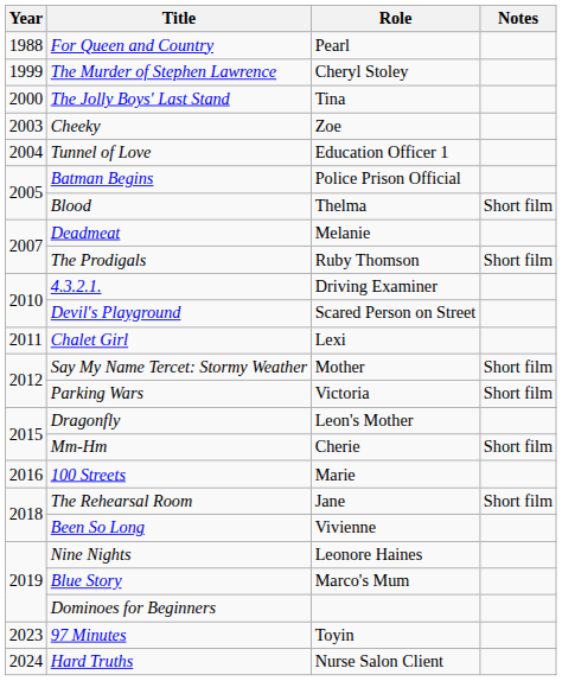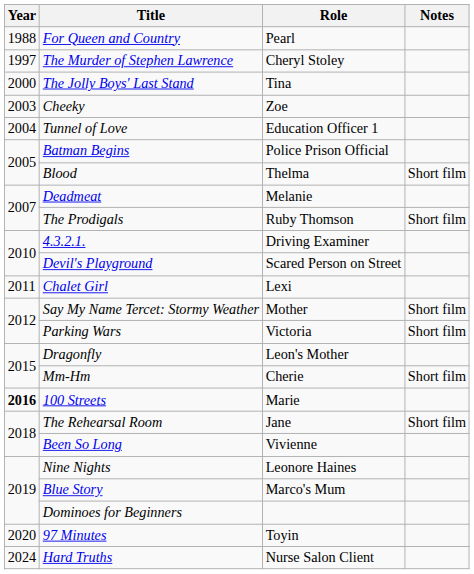 <table class="wikitable">
 <tr>
 <th>Year</th>
 <th>Title</th>
 <th>Role</th>
 <th>Notes</th>
 </tr>
 <tr>
 <td>1988</td>
 <td><em><a href='#'>For Queen and Country</a></em></td>
 <td>Pearl</td>
 <td></td>
 </tr>
 <tr>
-<td>1999</td>
+<td>1997</td>
 <td><em><a href='#'>The Murder of Stephen Lawrence</a></em></td>
 <td>Cheryl Stoley</td>
 <td></td>
 </tr>
 <tr>
 <td>2000</td>
 <td><em><a href='#'>The Jolly Boys' Last Stand</a></em></td>
 <td>Tina</td>
 <td></td>
 </tr>
 <tr>
 <td>2003</td>
 <td><em>Cheeky</em></td>
 <td>Zoe</td>
 <td></td>
 </tr>
 <tr>
 <td>2004</td>
 <td><em>Tunnel of Love</em></td>
 <td>Education Officer 1</td>
 <td></td>
 </tr>
 <tr>
 <td rowspan="2">2005</td>
 <td><em><a href='#'>Batman Begins</a></em></td>
 <td>Police Prison Official</td>
 <td></td>
 </tr>
 <tr>
 <td><em>Blood</em></td>
 <td>Thelma</td>
 <td>Short film</td>
 </tr>
 <tr>
 <td rowspan="2">2007</td>
 <td><em><a href='#'>Deadmeat</a></em></td>
 <td>Melanie</td>
 <td></td>
 </tr>
 <tr>
 <td><em>The Prodigals</em></td>
 <td>Ruby Thomson</td>
 <td>Short film</td>
 </tr>
 <tr>
 <td rowspan="2">2010</td>
 <td><em><a href='#'>4.3.2.1.</a></em></td>
 <td>Driving Examiner</td>
 <td></td>
 </tr>
 <tr>
 <td><em><a href='#'>Devil's Playground</a></em></td>
 <td>Scared Person on Street</td>
 <td></td>
 </tr>
 <tr>
 <td>2011</td>
 <td><em><a href='#'>Chalet Girl</a></em></td>
 <td>Lexi</td>
 <td></td>
 </tr>
 <tr>
 <td rowspan="2">2012</td>
 <td><em>Say My Name Tercet: Stormy Weather</em></td>
 <td>Mother</td>
 <td>Short film</td>
 </tr>
 <tr>
 <td><em>Parking Wars</em></td>
 <td>Victoria</td>
 <td>Short film</td>
 </tr>
 <tr>
 <td rowspan="2">2015</td>
 <td><em>Dragonfly</em></td>
 <td>Leon's Mother</td>
 <td></td>
 </tr>
 <tr>
 <td><em>Mm-Hm</em></td>
 <td>Cherie</td>
 <td>Short film</td>
 </tr>
 <tr>
-<td>2016</td>
+<td><strong>2016</strong></td>
 <td><em><a href='#'>100 Streets</a></em></td>
 <td>Marie</td>
 <td></td>
 </tr>
 <tr>
 <td rowspan="2">2018</td>
 <td><em>The Rehearsal Room</em></td>
 <td>Jane</td>
 <td>Short film</td>
 </tr>
 <tr>
 <td><em><a href='#'>Been So Long</a></em></td>
 <td>Vivienne</td>
 <td></td>
 </tr>
 <tr>
 <td rowspan="3">2019</td>
 <td><em>Nine Nights</em></td>
 <td>Leonore Haines</td>
 <td></td>
 </tr>
 <tr>
 <td><em><a href='#'>Blue Story</a></em></td>
 <td>Marco's Mum</td>
 <td></td>
 </tr>
 <tr>
 <td><em>Dominoes for Beginners</em></td>
 <td></td>
 <td></td>
 </tr>
 <tr>
-<td>2023</td>
+<td>2020</td>
 <td><em><a href='#'>97 Minutes</a></em></td>
 <td>Toyin</td>
 <td></td>
 </tr>
 <tr>
 <td>2024</td>
 <td><em><a href='#'>Hard Truths</a></em></td>
 <td>Nurse Salon Client</td>
 <td></td>
 </tr>
 </table>
